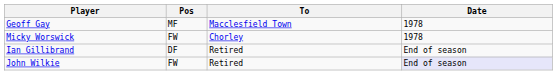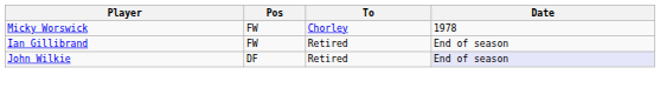 <table class="wikitable" style="text-align:center; width:70%; text-align:left">
 <tr>
 <th><strong>Player</strong></th>
 <th><strong>Pos</strong></th>
 <th><strong>To</strong></th>
 <th><strong>Date</strong></th>
-</tr>
-<tr --->
-<td><a href='#'>Geoff Gay</a></td>
-<td>MF</td>
-<td><a href='#'>Macclesfield Town</a></td>
-<td>1978</td>
 </tr>
 <tr --->
 <td><a href='#'>Micky Worswick</a></td>
 <td>FW</td>
 <td><a href='#'>Chorley</a></td>
 <td>1978</td>
 </tr>
 <tr --->
 <td><a href='#'>Ian Gillibrand</a></td>
-<td>DF</td>
+<td>FW</td>
 <td>Retired</td>
 <td>End of season</td>
 </tr>
 <tr --->
 <td><a href='#'>John Wilkie</a></td>
-<td>FW</td>
+<td>DF</td>
 <td>Retired</td>
 <td style="background: lavender;">End of season</td>
 </tr>
 </table>
